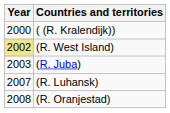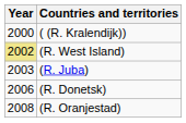 <table class="wikitable">
 <tr>
 <th>Year</th>
 <th>Countries and territories</th>
 </tr>
 <tr>
 <td>2000</td>
 <td> ( (R. Kralendijk))</td>
 </tr>
 <tr>
 <td style="background: khaki;">2002</td>
 <td> (R. West Island)</td>
 </tr>
 <tr>
 <td>2003</td>
 <td> (<a href='#'>R. Juba</a>)</td>
 </tr>
 <tr>
-<td>2007</td>
-<td> (R. Luhansk)</td>
+<td>2006</td>
+<td> (R. Donetsk)</td>
 </tr>
 <tr>
 <td>2008</td>
 <td> (R. Oranjestad)</td>
 </tr>
 </table>
